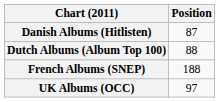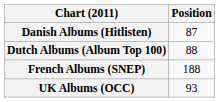 <table class="wikitable sortable plainrowheaders" style="text-align:center">
 <tr>
 <th scope="col">Chart (2011)</th>
 <th scope="col">Position</th>
 </tr>
 <tr>
 <th scope="row">Danish Albums (Hitlisten)</th>
 <td>87</td>
 </tr>
 <tr>
 <th scope="row">Dutch Albums (Album Top 100)</th>
 <td>88</td>
 </tr>
 <tr>
 <th scope="row">French Albums (SNEP)</th>
 <td>188</td>
 </tr>
 <tr>
 <th scope="row">UK Albums (OCC)</th>
-<td>97</td>
+<td>93</td>
 </tr>
 </table>
